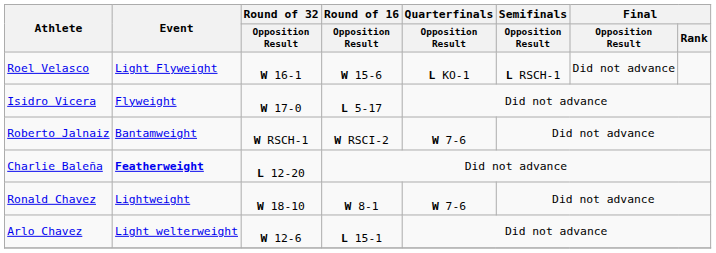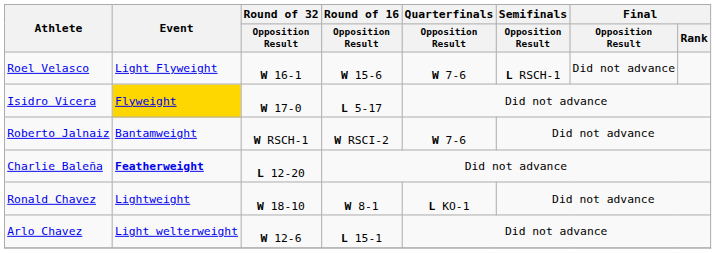 <table class=wikitable style="font-size:90%">
 <tr>
 <th rowspan="2">Athlete</th>
 <th rowspan="2">Event</th>
 <th>Round of 32</th>
 <th>Round of 16</th>
 <th>Quarterfinals</th>
 <th>Semifinals</th>
 <th colspan="2">Final</th>
 </tr>
 <tr>
 <th style="line-height:1em"><small>Opposition<br>Result</small></th>
 <th style="line-height:1em"><small>Opposition<br>Result</small></th>
 <th style="line-height:1em"><small>Opposition<br>Result</small></th>
 <th style="line-height:1em"><small>Opposition<br>Result</small></th>
 <th style="line-height:1em"><small>Opposition<br>Result</small></th>
 <th>Rank</th>
 </tr>
 <tr>
 <td><a href='#'>Roel Velasco</a></td>
 <td><a href='#'>Light Flyweight</a></td>
 <td align="center"><br><strong>W</strong> 16-1</td>
 <td align="center"><br><strong>W</strong> 15-6</td>
-<td align="center"><br><strong>L</strong> KO-1</td>
+<td align="center"><br><strong>W</strong> 7-6</td>
 <td align="center"><br><strong>L</strong> RSCH-1</td>
 <td align="center">Did not advance</td>
 <td align="center"></td>
 </tr>
 <tr>
 <td><a href='#'>Isidro Vicera</a></td>
-<td><a href='#'>Flyweight</a></td>
+<td style="background: gold;"><a href='#'>Flyweight</a></td>
 <td align="center"><br><strong>W</strong> 17-0</td>
 <td align="center"><br><strong>L</strong> 5-17</td>
 <td align="center" colspan="4">Did not advance</td>
 </tr>
 <tr>
 <td><a href='#'>Roberto Jalnaiz</a></td>
 <td><a href='#'>Bantamweight</a></td>
 <td align="center"><br><strong>W</strong> RSCH-1</td>
 <td align="center"><br><strong>W</strong> RSCI-2</td>
 <td align="center"><br><strong>W</strong> 7-6</td>
 <td align="center" colspan="3">Did not advance</td>
 </tr>
 <tr>
 <td><a href='#'>Charlie Baleña</a></td>
 <td><strong><a href='#'>Featherweight</a></strong></td>
 <td align="center"><br><strong>L</strong> 12-20</td>
 <td align="center" colspan="5">Did not advance</td>
 </tr>
 <tr>
 <td><a href='#'>Ronald Chavez</a></td>
 <td><a href='#'>Lightweight</a></td>
 <td align="center"><br><strong>W</strong> 18-10</td>
 <td align="center"><br><strong>W</strong> 8-1</td>
-<td align="center"><br><strong>W</strong> 7-6</td>
+<td align="center"><br><strong>L</strong> KO-1</td>
 <td align="center" colspan="3">Did not advance</td>
 </tr>
 <tr>
 <td><a href='#'>Arlo Chavez</a></td>
 <td><a href='#'>Light welterweight</a></td>
 <td align="center"><br><strong>W</strong> 12-6</td>
 <td align="center"><br><strong>L</strong> 15-1</td>
 <td align="center" colspan="4">Did not advance</td>
 </tr>
 <tr>
 </tr>
 </table>
